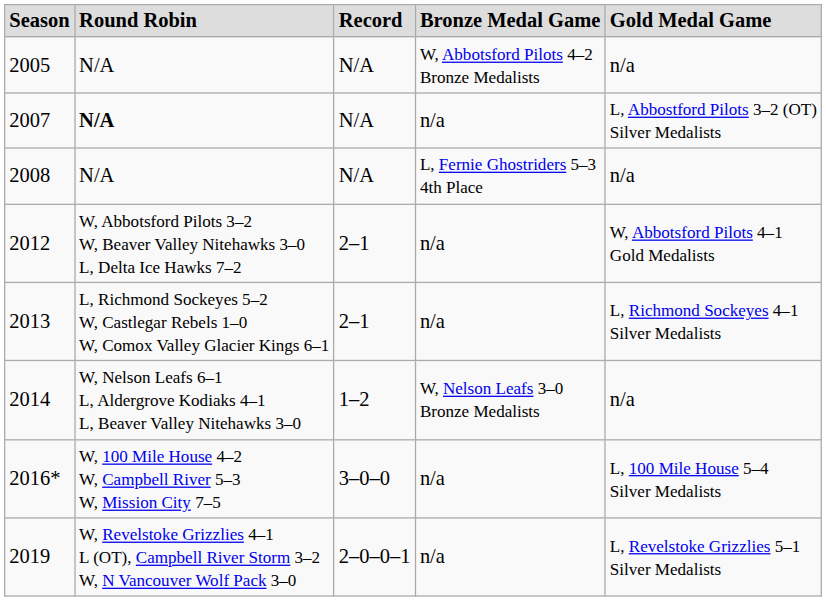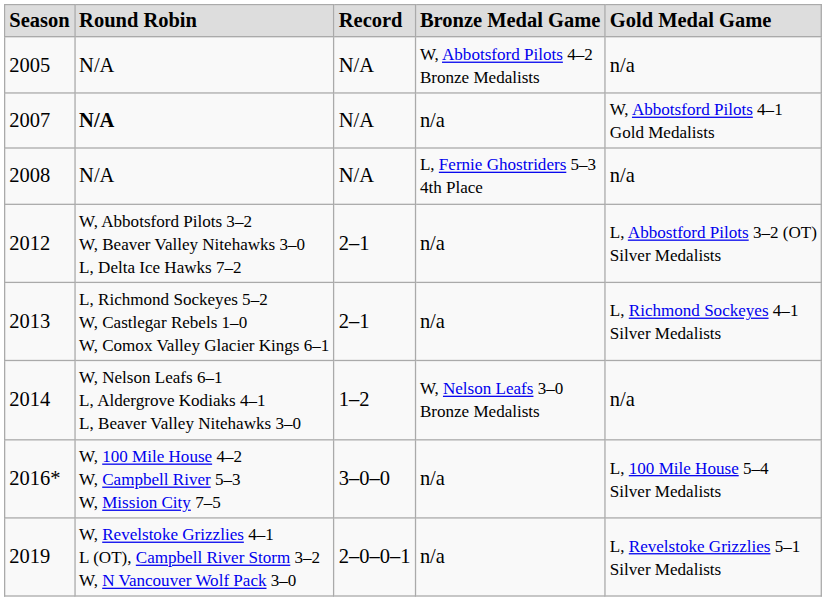 <table class="wikitable">
 <tr style="font-weight:bold; background-color:#dddddd;">
 <td>Season</td>
 <td>Round Robin</td>
 <td>Record</td>
 <td>Bronze Medal Game</td>
 <td>Gold Medal Game</td>
 </tr>
 <tr>
 <td>2005</td>
 <td>N/A</td>
 <td>N/A</td>
 <td><small>W, <a href='#'>Abbotsford Pilots</a> 4–2</small><br><small>Bronze Medalists</small></td>
 <td>n/a</td>
 </tr>
 <tr>
 <td>2007</td>
 <td><strong>N/A</strong></td>
 <td>N/A</td>
 <td>n/a</td>
-<td><small>L, <a href='#'>Abbostford Pilots</a> 3–2 (OT)</small><br><small>Silver Medalists</small></td>
+<td><small>W, <a href='#'>Abbotsford Pilots</a> 4–1</small><br><small>Gold Medalists</small></td>
 </tr>
 <tr>
 <td>2008</td>
 <td>N/A</td>
 <td>N/A</td>
 <td><small>L, <a href='#'>Fernie Ghostriders</a> 5–3</small><br><small>4th Place</small></td>
 <td>n/a</td>
 </tr>
 <tr>
 <td>2012</td>
 <td><small>W, Abbotsford Pilots 3–2</small><br><small>W, Beaver Valley Nitehawks 3–0</small><br><small>L, Delta Ice Hawks 7–2</small></td>
 <td>2–1</td>
 <td>n/a</td>
-<td><small>W, <a href='#'>Abbotsford Pilots</a> 4–1</small><br><small>Gold Medalists</small></td>
+<td><small>L, <a href='#'>Abbostford Pilots</a> 3–2 (OT)</small><br><small>Silver Medalists</small></td>
 </tr>
 <tr>
 <td>2013</td>
 <td><small>L, Richmond Sockeyes 5–2</small><br><small>W, Castlegar Rebels 1–0</small><br><small>W, Comox Valley Glacier Kings 6–1</small></td>
 <td>2–1</td>
 <td>n/a</td>
 <td><small>L, <a href='#'>Richmond Sockeyes</a> 4–1</small><br><small>Silver Medalists</small></td>
 </tr>
 <tr>
 <td>2014</td>
 <td><small>W, Nelson Leafs 6–1</small><br><small>L, Aldergrove Kodiaks 4–1</small><br><small>L, Beaver Valley Nitehawks 3–0</small></td>
 <td>1–2</td>
 <td><small>W, <a href='#'>Nelson Leafs</a> 3–0</small><br><small>Bronze Medalists</small></td>
 <td>n/a</td>
 </tr>
 <tr>
 <td>2016*</td>
 <td><small>W, <a href='#'>100 Mile House</a> 4–2<br>W, <a href='#'>Campbell River</a> 5–3<br>W, <a href='#'>Mission City</a> 7–5</small></td>
 <td>3–0–0</td>
 <td>n/a</td>
 <td><small>L, <a href='#'>100 Mile House</a> 5–4<br>Silver Medalists</small></td>
 </tr>
 <tr>
 <td>2019</td>
 <td><small>W, <a href='#'>Revelstoke Grizzlies</a> 4–1</small><br><small>L (OT), <a href='#'>Campbell River Storm</a> 3–2</small><br><small>W, <a href='#'>N Vancouver Wolf Pack</a> 3–0</small></td>
 <td>2–0–0–1</td>
 <td>n/a</td>
 <td><small>L, <a href='#'>Revelstoke Grizzlies</a> 5–1</small><br><small>Silver Medalists</small></td>
 </tr>
 </table>
